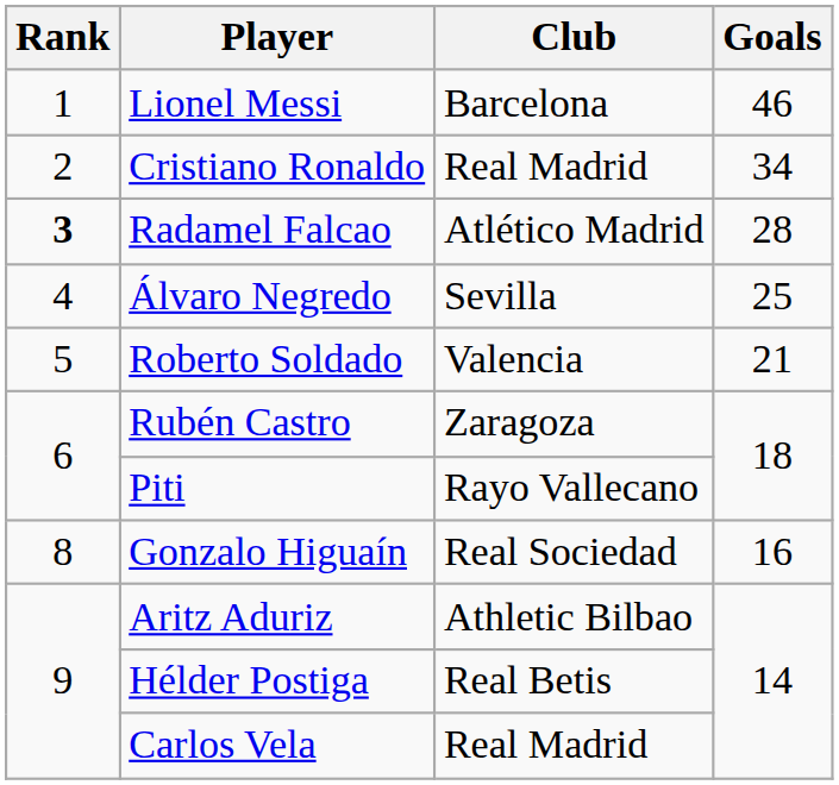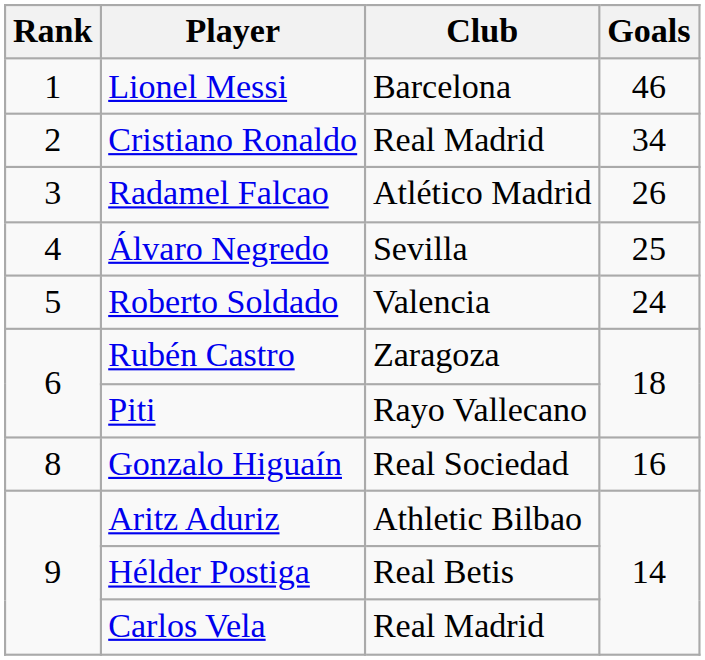 <table class="wikitable" style="text-align:center">
 <tr>
 <th>Rank</th>
 <th>Player</th>
 <th>Club</th>
 <th>Goals</th>
 </tr>
 <tr>
 <td>1</td>
 <td align="left"> <a href='#'>Lionel Messi</a></td>
 <td align="left">Barcelona</td>
 <td>46</td>
 </tr>
 <tr>
 <td>2</td>
 <td align="left"> <a href='#'>Cristiano Ronaldo</a></td>
 <td align="left">Real Madrid</td>
 <td>34</td>
 </tr>
 <tr>
-<td><strong>3</strong></td>
+<td>3</td>
 <td align="left"> <a href='#'>Radamel Falcao</a></td>
 <td align="left">Atlético Madrid</td>
-<td>28</td>
+<td>26</td>
 </tr>
 <tr>
 <td>4</td>
 <td align="left"> <a href='#'>Álvaro Negredo</a></td>
 <td align="left">Sevilla</td>
 <td>25</td>
 </tr>
 <tr>
 <td>5</td>
 <td align="left"> <a href='#'>Roberto Soldado</a></td>
 <td align="left">Valencia</td>
-<td>21</td>
+<td>24</td>
 </tr>
 <tr>
 <td rowspan="2">6</td>
 <td align="left"> <a href='#'>Rubén Castro</a></td>
 <td align="left">Zaragoza</td>
 <td rowspan="2">18</td>
 </tr>
 <tr>
 <td align="left"> <a href='#'>Piti</a></td>
 <td align="left">Rayo Vallecano</td>
 </tr>
 <tr>
 <td>8</td>
 <td align="left"> <a href='#'>Gonzalo Higuaín</a></td>
 <td align="left">Real Sociedad</td>
 <td>16</td>
 </tr>
 <tr>
 <td rowspan="3">9</td>
 <td align="left"> <a href='#'>Aritz Aduriz</a></td>
 <td align="left">Athletic Bilbao</td>
 <td rowspan="3">14</td>
 </tr>
 <tr>
 <td align="left"> <a href='#'>Hélder Postiga</a></td>
 <td align="left">Real Betis</td>
 </tr>
 <tr>
 <td align="left"> <a href='#'>Carlos Vela</a></td>
 <td align="left">Real Madrid</td>
 </tr>
 </table>
